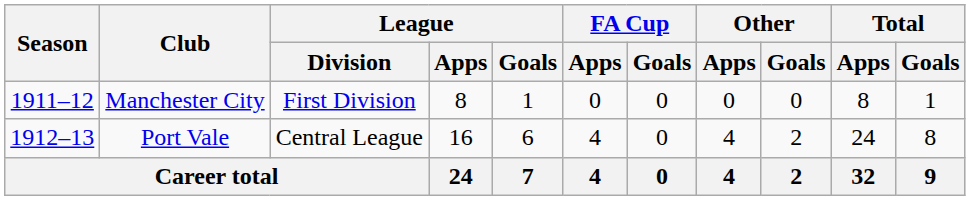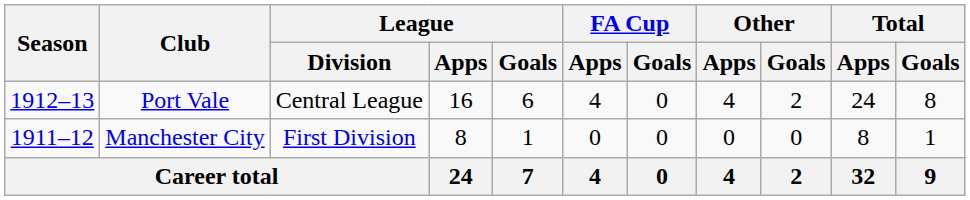 <table class="wikitable" style="text-align:center">
 <tr>
 <th rowspan="2">Season</th>
 <th rowspan="2">Club</th>
 <th colspan="3">League</th>
 <th colspan="2"><a href='#'>FA Cup</a></th>
 <th colspan="2">Other</th>
 <th colspan="2">Total</th>
 </tr>
 <tr>
 <th>Division</th>
 <th>Apps</th>
 <th>Goals</th>
 <th>Apps</th>
 <th>Goals</th>
 <th>Apps</th>
 <th>Goals</th>
 <th>Apps</th>
 <th>Goals</th>
 </tr>
 <tr>
+<td><a href='#'>1912–13</a></td>
+<td><a href='#'>Port Vale</a></td>
+<td>Central League</td>
+<td>16</td>
+<td>6</td>
+<td>4</td>
+<td>0</td>
+<td>4</td>
+<td>2</td>
+<td>24</td>
+<td>8</td>
+</tr>
+<tr>
 <td><a href='#'>1911–12</a></td>
 <td><a href='#'>Manchester City</a></td>
 <td><a href='#'>First Division</a></td>
 <td>8</td>
 <td>1</td>
 <td>0</td>
 <td>0</td>
 <td>0</td>
 <td>0</td>
 <td>8</td>
 <td>1</td>
 </tr>
 <tr>
-<td><a href='#'>1912–13</a></td>
-<td><a href='#'>Port Vale</a></td>
-<td>Central League</td>
-<td>16</td>
-<td>6</td>
-<td>4</td>
-<td>0</td>
-<td>4</td>
-<td>2</td>
-<td>24</td>
-<td>8</td>
-</tr>
-<tr>
 <th colspan="3">Career total</th>
 <th>24</th>
 <th>7</th>
 <th>4</th>
 <th>0</th>
 <th>4</th>
 <th>2</th>
 <th>32</th>
 <th>9</th>
 </tr>
 </table>
